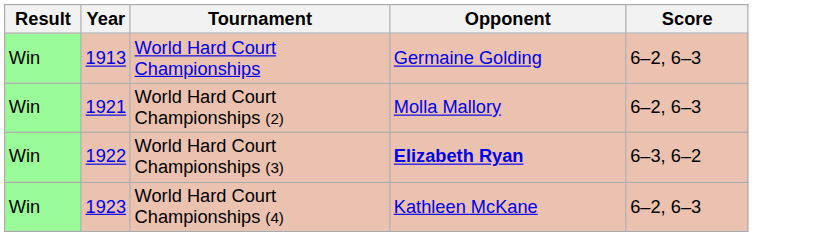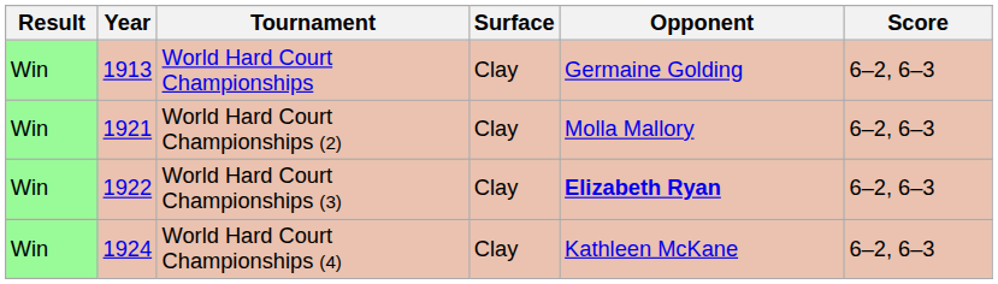 <table class='sortable wikitable'>
 <tr>
 <th style="width:60px" class="unsortable">Result</th>
 <th style="width:35px">Year</th>
 <th style="width:220px">Tournament</th>
+<th style="width:50px">Surface</th>
 <th style="width:200px">Opponent</th>
 <th style="width:100px" class="unsortable">Score</th>
 </tr>
 <tr style="background:#ebc2af;">
 <td style="background:#98fb98;">Win</td>
 <td><a href='#'>1913</a></td>
 <td><a href='#'>World Hard Court Championships</a></td>
+<td>Clay</td>
 <td> <a href='#'>Germaine Golding</a></td>
 <td>6–2, 6–3</td>
 </tr>
 <tr style="background:#ebc2af;">
 <td style="background:#98fb98;">Win</td>
 <td><a href='#'>1921</a></td>
 <td>World Hard Court Championships <small>(2)</small></td>
+<td>Clay</td>
 <td> <a href='#'>Molla Mallory</a></td>
 <td>6–2, 6–3</td>
 </tr>
 <tr style="background:#ebc2af;">
 <td style="background:#98fb98;">Win</td>
 <td><a href='#'>1922</a></td>
 <td>World Hard Court Championships <small>(3)</small></td>
+<td>Clay</td>
 <td><strong> <a href='#'>Elizabeth Ryan</a></strong></td>
-<td>6–3, 6–2</td>
+<td>6–2, 6–3</td>
 </tr>
 <tr style="background:#ebc2af;">
 <td style="background:#98fb98;">Win</td>
-<td><a href='#'>1923</a></td>
+<td><a href='#'>1924</a></td>
 <td>World Hard Court Championships <small>(4)</small></td>
+<td>Clay</td>
 <td> <a href='#'>Kathleen McKane</a></td>
 <td>6–2, 6–3</td>
 </tr>
 </table>
